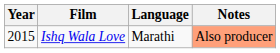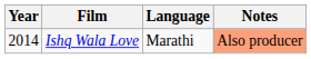 <table class="wikitable">
 <tr style="background:#ccc">
 <th>Year</th>
 <th>Film</th>
 <th>Language</th>
 <th>Notes</th>
 </tr>
 <tr>
-<td>2015</td>
+<td>2014</td>
 <td><em><a href='#'>Ishq Wala Love</a></em></td>
 <td>Marathi</td>
 <td style="background: lightsalmon;">Also producer</td>
 </tr>
 </table>
